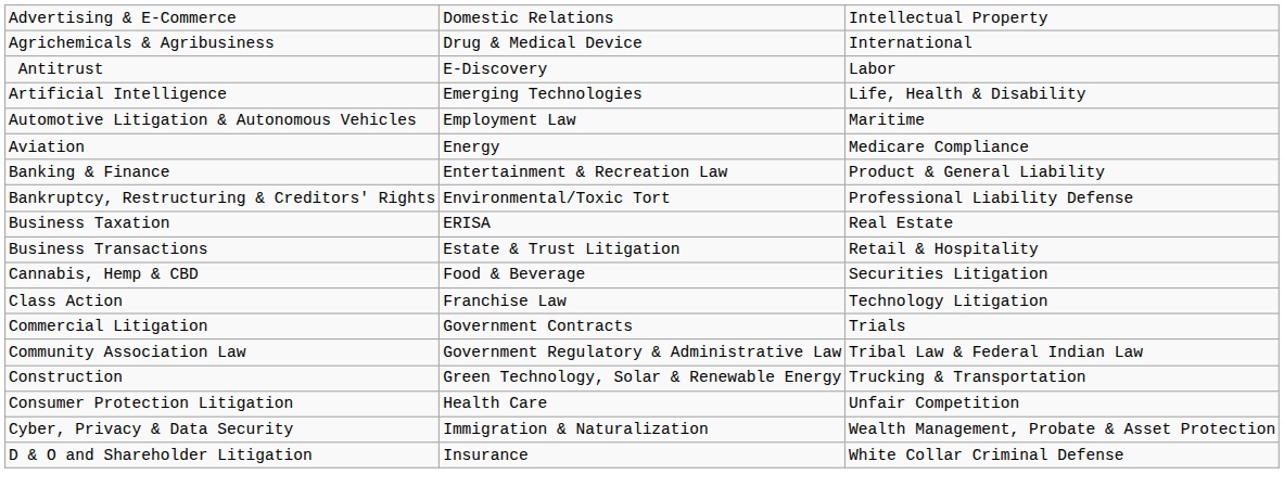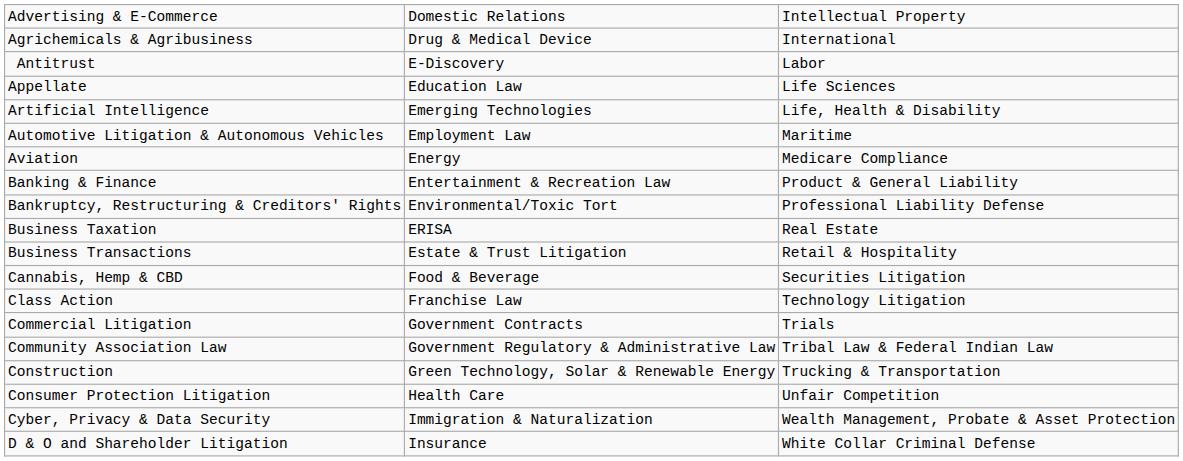 <table class="wikitable">
 <tr>
 <td>Advertising & E-Commerce</td>
 <td>Domestic Relations</td>
 <td>Intellectual Property</td>
 </tr>
 <tr>
 <td>Agrichemicals & Agribusiness</td>
 <td>Drug & Medical Device</td>
 <td>International</td>
 </tr>
 <tr>
 <td> Antitrust</td>
 <td>E-Discovery</td>
 <td>Labor</td>
+</tr>
+<tr>
+<td>Appellate</td>
+<td>Education Law</td>
+<td>Life Sciences</td>
 </tr>
 <tr>
 <td>Artificial Intelligence</td>
 <td>Emerging Technologies</td>
 <td>Life, Health & Disability</td>
 </tr>
 <tr>
 <td>Automotive Litigation & Autonomous Vehicles</td>
 <td>Employment Law</td>
 <td>Maritime</td>
 </tr>
 <tr>
 <td>Aviation</td>
 <td>Energy</td>
 <td>Medicare Compliance</td>
 </tr>
 <tr>
 <td>Banking & Finance</td>
 <td>Entertainment & Recreation Law</td>
 <td>Product & General Liability</td>
 </tr>
 <tr>
 <td>Bankruptcy, Restructuring & Creditors' Rights</td>
 <td>Environmental/Toxic Tort</td>
 <td>Professional Liability Defense</td>
 </tr>
 <tr>
 <td>Business Taxation</td>
 <td>ERISA</td>
 <td>Real Estate</td>
 </tr>
 <tr>
 <td>Business Transactions</td>
 <td>Estate & Trust Litigation</td>
 <td>Retail & Hospitality</td>
 </tr>
 <tr>
 <td>Cannabis, Hemp & CBD</td>
 <td>Food & Beverage</td>
 <td>Securities Litigation</td>
 </tr>
 <tr>
 <td>Class Action</td>
 <td>Franchise Law</td>
 <td>Technology Litigation</td>
 </tr>
 <tr>
 <td>Commercial Litigation</td>
 <td>Government Contracts</td>
 <td>Trials</td>
 </tr>
 <tr>
 <td>Community Association Law</td>
 <td>Government Regulatory & Administrative Law</td>
 <td>Tribal Law & Federal Indian Law</td>
 </tr>
 <tr>
 <td>Construction</td>
 <td>Green Technology, Solar & Renewable Energy</td>
 <td>Trucking & Transportation</td>
 </tr>
 <tr>
 <td>Consumer Protection Litigation</td>
 <td>Health Care</td>
 <td>Unfair Competition</td>
 </tr>
 <tr>
 <td>Cyber, Privacy & Data Security</td>
 <td>Immigration & Naturalization</td>
 <td>Wealth Management, Probate & Asset Protection</td>
 </tr>
 <tr>
 <td>D & O and Shareholder Litigation</td>
 <td>Insurance</td>
 <td>White Collar Criminal Defense</td>
 </tr>
 </table>
